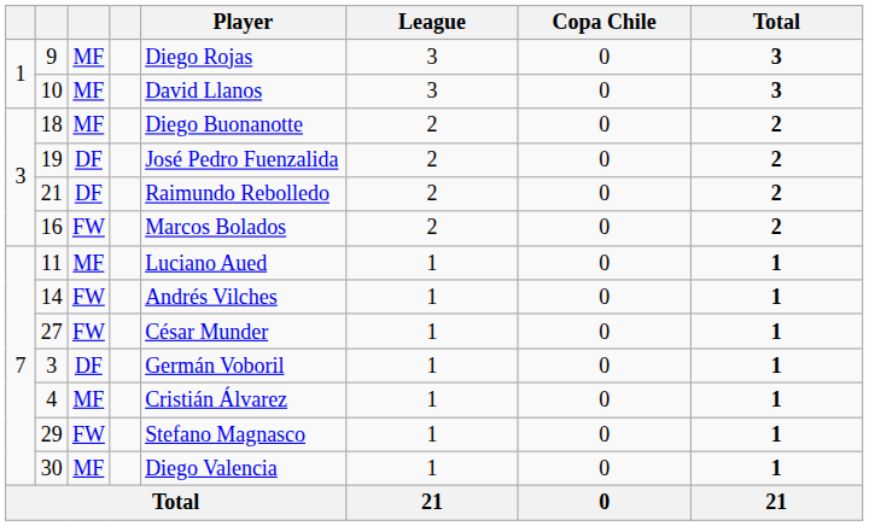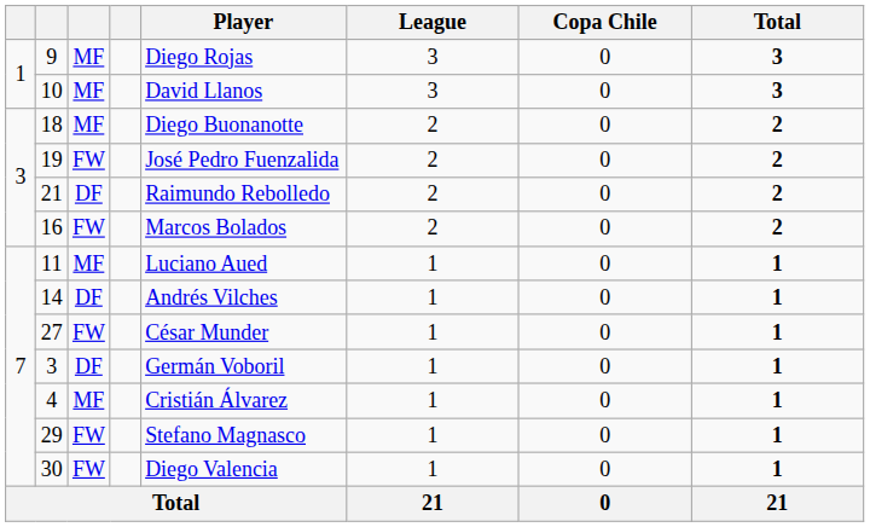 <table class="wikitable sortable" style="text-align:center;">
 <tr>
 <th width=15></th>
 <th width=15></th>
 <th width=15></th>
 <th width=15></th>
 <th width=145>Player</th>
 <th width=120>League</th>
 <th width=120>Copa Chile</th>
 <th width=120>Total</th>
 </tr>
 <tr>
 <td rowspan="2">1</td>
 <td>9</td>
 <td><a href='#'>MF</a></td>
 <td></td>
 <td align="left"><a href='#'>Diego Rojas</a></td>
 <td>3</td>
 <td>0</td>
 <td><strong>3</strong></td>
 </tr>
 <tr>
 <td>10</td>
 <td><a href='#'>MF</a></td>
 <td></td>
 <td align="left"><a href='#'>David Llanos</a></td>
 <td>3</td>
 <td>0</td>
 <td><strong>3</strong></td>
 </tr>
 <tr>
 <td rowspan="4">3</td>
 <td>18</td>
 <td><a href='#'>MF</a></td>
 <td></td>
 <td align="left"><a href='#'>Diego Buonanotte</a></td>
 <td>2</td>
 <td>0</td>
 <td><strong>2</strong></td>
 </tr>
 <tr>
 <td>19</td>
-<td><a href='#'>DF</a></td>
+<td><a href='#'>FW</a></td>
 <td></td>
 <td align="left"><a href='#'>José Pedro Fuenzalida</a></td>
 <td>2</td>
 <td>0</td>
 <td><strong>2</strong></td>
 </tr>
 <tr>
 <td>21</td>
 <td><a href='#'>DF</a></td>
 <td></td>
 <td align="left"><a href='#'>Raimundo Rebolledo</a></td>
 <td>2</td>
 <td>0</td>
 <td><strong>2</strong></td>
 </tr>
 <tr>
 <td>16</td>
 <td><a href='#'>FW</a></td>
 <td></td>
 <td align="left"><a href='#'>Marcos Bolados</a></td>
 <td>2</td>
 <td>0</td>
 <td><strong>2</strong></td>
 </tr>
 <tr>
 <td rowspan="7">7</td>
 <td>11</td>
 <td><a href='#'>MF</a></td>
 <td></td>
 <td align="left"><a href='#'>Luciano Aued</a></td>
 <td>1</td>
 <td>0</td>
 <td><strong>1</strong></td>
 </tr>
 <tr>
 <td>14</td>
-<td><a href='#'>FW</a></td>
+<td><a href='#'>DF</a></td>
 <td></td>
 <td align="left"><a href='#'>Andrés Vilches</a></td>
 <td>1</td>
 <td>0</td>
 <td><strong>1</strong></td>
 </tr>
 <tr>
 <td>27</td>
 <td><a href='#'>FW</a></td>
 <td></td>
 <td align="left"><a href='#'>César Munder</a></td>
 <td>1</td>
 <td>0</td>
 <td><strong>1</strong></td>
 </tr>
 <tr>
 <td>3</td>
 <td><a href='#'>DF</a></td>
 <td></td>
 <td align="left"><a href='#'>Germán Voboril</a></td>
 <td>1</td>
 <td>0</td>
 <td><strong>1</strong></td>
 </tr>
 <tr>
 <td>4</td>
 <td><a href='#'>MF</a></td>
 <td></td>
 <td align="left"><a href='#'>Cristián Álvarez</a></td>
 <td>1</td>
 <td>0</td>
 <td><strong>1</strong></td>
 </tr>
 <tr>
 <td>29</td>
 <td><a href='#'>FW</a></td>
 <td></td>
 <td align="left"><a href='#'>Stefano Magnasco</a></td>
 <td>1</td>
 <td>0</td>
 <td><strong>1</strong></td>
 </tr>
 <tr>
 <td>30</td>
-<td><a href='#'>MF</a></td>
+<td><a href='#'>FW</a></td>
 <td></td>
 <td align="left"><a href='#'>Diego Valencia</a></td>
 <td>1</td>
 <td>0</td>
 <td><strong>1</strong></td>
 </tr>
 <tr>
 <th colspan=5>Total</th>
 <th>21</th>
 <th>0</th>
 <th>21</th>
 </tr>
 </table>
